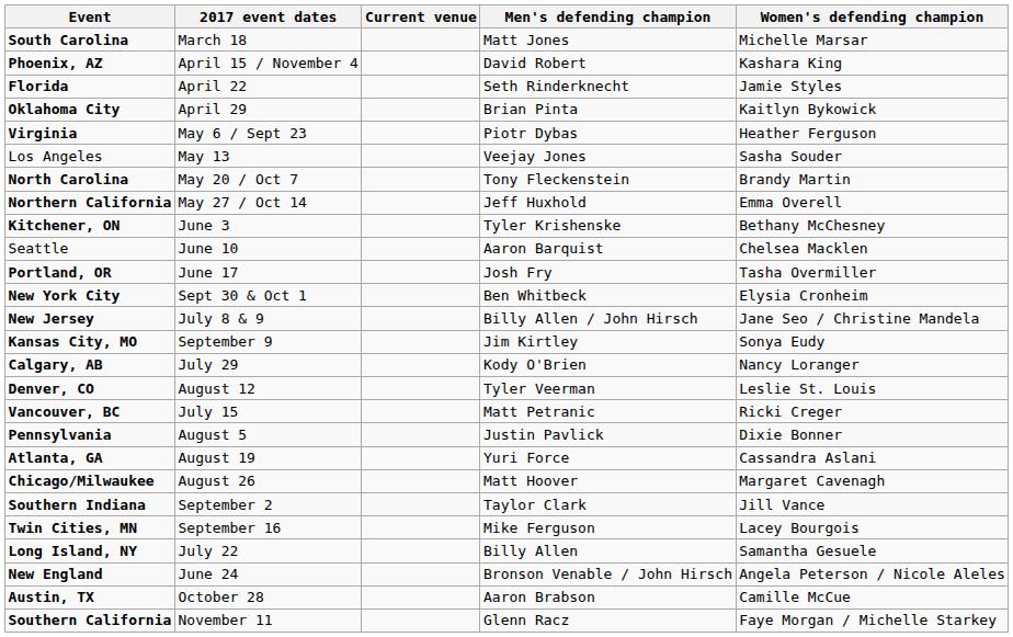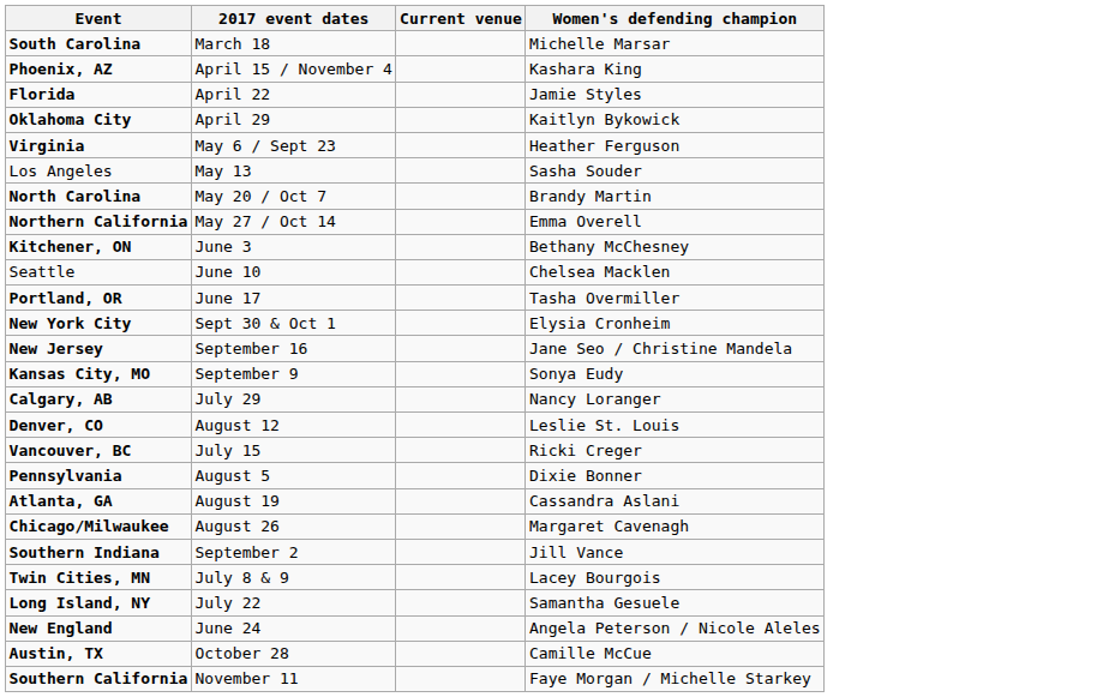 <table class="wikitable sortable">
 <tr>
 <th>Event</th>
 <th>2017 event dates</th>
 <th>Current venue</th>
-<th>Men's defending champion</th>
 <th>Women's defending champion</th>
 </tr>
 <tr>
 <td> <strong>South Carolina</strong></td>
 <td>March 18</td>
 <td></td>
-<td>Matt Jones</td>
 <td>Michelle Marsar</td>
 </tr>
 <tr>
 <td> <strong>Phoenix, AZ</strong></td>
 <td>April 15 / November 4</td>
 <td></td>
-<td>David Robert</td>
 <td>Kashara King</td>
 </tr>
 <tr>
 <td> <strong>Florida</strong></td>
 <td>April 22</td>
 <td></td>
-<td>Seth Rinderknecht</td>
 <td>Jamie Styles</td>
 </tr>
 <tr>
 <td> <strong>Oklahoma City</strong></td>
 <td>April 29</td>
 <td></td>
-<td>Brian Pinta</td>
 <td>Kaitlyn Bykowick</td>
 </tr>
 <tr>
 <td> <strong>Virginia</strong></td>
 <td>May 6 / Sept 23</td>
 <td></td>
-<td>Piotr Dybas</td>
 <td>Heather Ferguson</td>
 </tr>
 <tr>
 <td> Los Angeles</td>
 <td>May 13</td>
 <td></td>
-<td>Veejay Jones</td>
 <td>Sasha Souder</td>
 </tr>
 <tr>
 <td> <strong>North Carolina</strong></td>
 <td>May 20 / Oct 7</td>
 <td></td>
-<td>Tony Fleckenstein</td>
 <td>Brandy Martin</td>
 </tr>
 <tr>
 <td> <strong>Northern California</strong></td>
 <td>May 27 / Oct 14</td>
 <td></td>
-<td>Jeff Huxhold</td>
 <td>Emma Overell</td>
 </tr>
 <tr>
 <td> <strong>Kitchener, ON</strong></td>
 <td>June 3</td>
 <td></td>
-<td>Tyler Krishenske</td>
 <td>Bethany McChesney</td>
 </tr>
 <tr>
 <td> Seattle</td>
 <td>June 10</td>
 <td></td>
-<td>Aaron Barquist</td>
 <td>Chelsea Macklen</td>
 </tr>
 <tr>
 <td> <strong>Portland, OR</strong></td>
 <td>June 17</td>
 <td></td>
-<td>Josh Fry</td>
 <td>Tasha Overmiller</td>
 </tr>
 <tr>
 <td> <strong>New York City</strong></td>
 <td>Sept 30 & Oct 1</td>
 <td></td>
-<td>Ben Whitbeck</td>
 <td>Elysia Cronheim</td>
 </tr>
 <tr>
 <td> <strong>New Jersey</strong></td>
-<td>July 8 & 9</td>
+<td>September 16</td>
 <td></td>
-<td>Billy Allen / John Hirsch</td>
 <td>Jane Seo / Christine Mandela</td>
 </tr>
 <tr>
 <td> <strong>Kansas City, MO</strong></td>
 <td>September 9</td>
 <td></td>
-<td>Jim Kirtley</td>
 <td>Sonya Eudy</td>
 </tr>
 <tr>
 <td> <strong>Calgary, AB</strong></td>
 <td>July 29</td>
 <td></td>
-<td>Kody O'Brien</td>
 <td>Nancy Loranger</td>
 </tr>
 <tr>
 <td> <strong>Denver, CO</strong></td>
 <td>August 12</td>
 <td></td>
-<td>Tyler Veerman</td>
 <td>Leslie St. Louis</td>
 </tr>
 <tr>
 <td> <strong>Vancouver, BC</strong></td>
 <td>July 15</td>
 <td></td>
-<td>Matt Petranic</td>
 <td>Ricki Creger</td>
 </tr>
 <tr>
 <td> <strong>Pennsylvania</strong></td>
 <td>August 5</td>
 <td></td>
-<td>Justin Pavlick</td>
 <td>Dixie Bonner</td>
 </tr>
 <tr>
 <td> <strong>Atlanta, GA</strong></td>
 <td>August 19</td>
 <td></td>
-<td>Yuri Force</td>
 <td>Cassandra Aslani</td>
 </tr>
 <tr>
 <td> <strong>Chicago/Milwaukee</strong></td>
 <td>August 26</td>
 <td></td>
-<td>Matt Hoover</td>
 <td>Margaret Cavenagh</td>
 </tr>
 <tr>
 <td> <strong>Southern Indiana</strong></td>
 <td>September 2</td>
 <td></td>
-<td>Taylor Clark</td>
 <td>Jill Vance</td>
 </tr>
 <tr>
 <td> <strong>Twin Cities, MN</strong></td>
-<td>September 16</td>
+<td>July 8 & 9</td>
 <td></td>
-<td>Mike Ferguson</td>
 <td>Lacey Bourgois</td>
 </tr>
 <tr>
 <td> <strong>Long Island, NY</strong></td>
 <td>July 22</td>
 <td></td>
-<td>Billy Allen</td>
 <td>Samantha Gesuele</td>
 </tr>
 <tr>
 <td> <strong>New England</strong></td>
 <td>June 24</td>
 <td></td>
-<td>Bronson Venable / John Hirsch</td>
 <td>Angela Peterson / Nicole Aleles</td>
 </tr>
 <tr>
 <td> <strong>Austin, TX</strong></td>
 <td>October 28</td>
 <td></td>
-<td>Aaron Brabson</td>
 <td>Camille McCue</td>
 </tr>
 <tr>
 <td> <strong>Southern California</strong></td>
 <td>November 11</td>
 <td></td>
-<td>Glenn Racz</td>
 <td>Faye Morgan / Michelle Starkey</td>
 </tr>
 </table>
